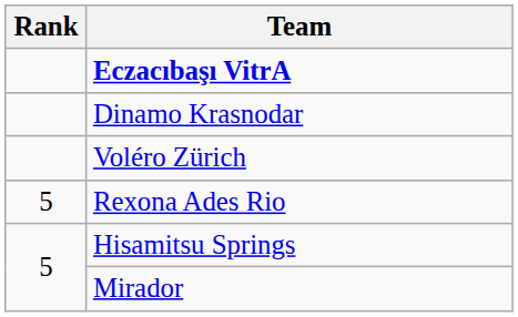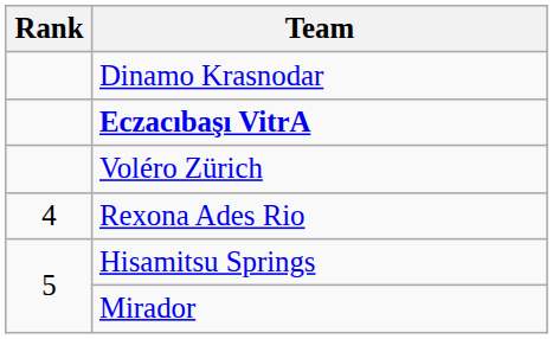 <table class="wikitable" style="text-align: center;">
 <tr>
 <th width=40>Rank</th>
 <th width=240>Team</th>
 </tr>
 <tr>
 <td></td>
-<td align=left> <strong><a href='#'>Eczacıbaşı VitrA</a></strong></td>
+<td align=left> <a href='#'>Dinamo Krasnodar</a></td>
 </tr>
 <tr>
 <td></td>
-<td align=left> <a href='#'>Dinamo Krasnodar</a></td>
+<td align=left> <strong><a href='#'>Eczacıbaşı VitrA</a></strong></td>
 </tr>
 <tr>
 <td></td>
 <td align=left> <a href='#'>Voléro Zürich</a></td>
 </tr>
 <tr>
-<td>5</td>
+<td>4</td>
 <td align=left> <a href='#'>Rexona Ades Rio</a></td>
 </tr>
 <tr>
 <td rowspan=2>5</td>
 <td align=left> <a href='#'>Hisamitsu Springs</a></td>
 </tr>
 <tr>
 <td align=left> <a href='#'>Mirador</a></td>
 </tr>
 </table>
